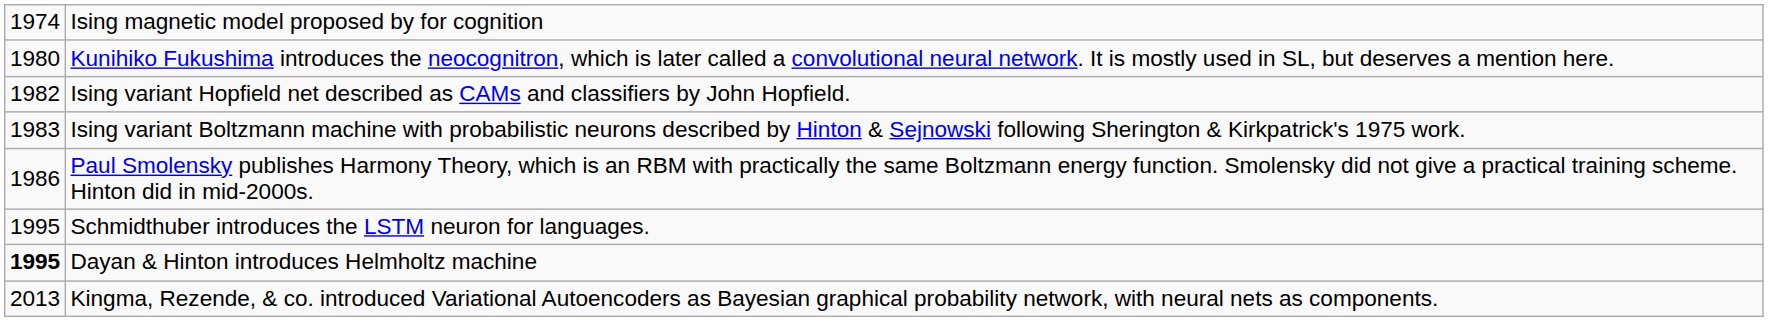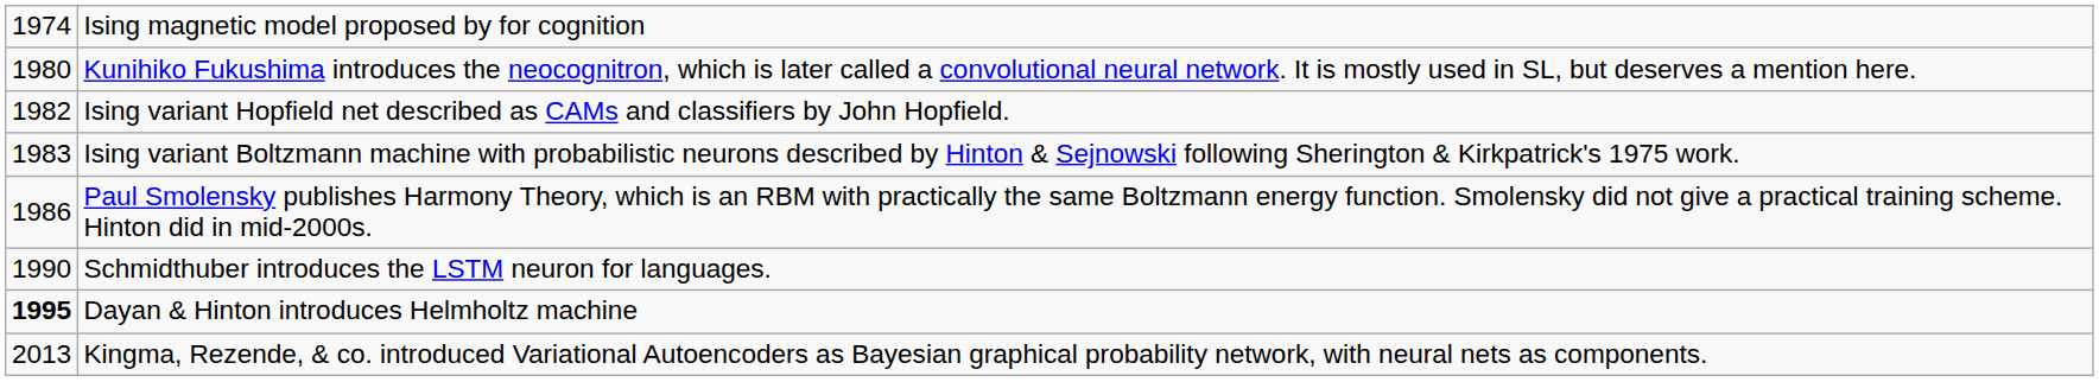 <table class="wikitable">
 <tr>
 <td>1974</td>
 <td>Ising magnetic model proposed by  for cognition</td>
 </tr>
 <tr>
 <td>1980</td>
 <td><a href='#'>Kunihiko Fukushima</a> introduces the <a href='#'>neocognitron</a>, which is later called a <a href='#'>convolutional neural network</a>. It is mostly used in SL, but deserves a mention here.</td>
 </tr>
 <tr>
 <td>1982</td>
 <td>Ising variant Hopfield net described as <a href='#'>CAMs</a> and classifiers by John Hopfield.</td>
 </tr>
 <tr>
 <td>1983</td>
 <td>Ising variant Boltzmann machine with probabilistic neurons described by <a href='#'>Hinton</a> & <a href='#'>Sejnowski</a> following Sherington & Kirkpatrick's 1975 work.</td>
 </tr>
 <tr>
 <td>1986</td>
 <td><a href='#'>Paul Smolensky</a> publishes Harmony Theory, which is an RBM with practically the same Boltzmann energy function. Smolensky did not give a practical training scheme. Hinton did in mid-2000s.</td>
 </tr>
 <tr>
-<td>1995</td>
+<td>1990</td>
 <td>Schmidthuber introduces the <a href='#'>LSTM</a> neuron for languages.</td>
 </tr>
 <tr>
 <td><strong>1995</strong></td>
 <td>Dayan & Hinton introduces Helmholtz machine</td>
 </tr>
 <tr>
 <td>2013</td>
 <td>Kingma, Rezende, & co. introduced Variational Autoencoders as Bayesian graphical probability network, with neural nets as components.</td>
 </tr>
 </table>
